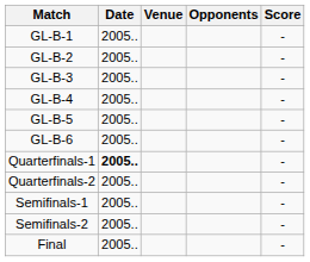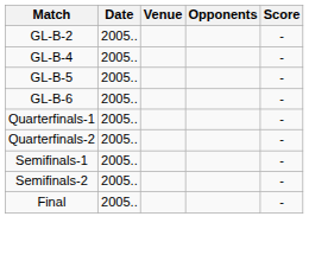 <table class="wikitable" style="text-align:center;">
 <tr>
 <th>Match</th>
 <th>Date</th>
 <th>Venue</th>
 <th>Opponents</th>
 <th>Score</th>
 </tr>
 <tr>
-<td>GL-B-1</td>
-<td>2005..</td>
-<td><a href='#'></a></td>
-<td><a href='#'></a></td>
-<td>-</td>
-</tr>
-<tr>
 <td>GL-B-2</td>
-<td>2005..</td>
-<td><a href='#'></a></td>
-<td><a href='#'></a></td>
-<td>-</td>
-</tr>
-<tr>
-<td>GL-B-3</td>
 <td>2005..</td>
 <td><a href='#'></a></td>
 <td><a href='#'></a></td>
 <td>-</td>
 </tr>
 <tr>
 <td>GL-B-4</td>
 <td>2005..</td>
 <td><a href='#'></a></td>
 <td><a href='#'></a></td>
 <td>-</td>
 </tr>
 <tr>
 <td>GL-B-5</td>
 <td>2005..</td>
 <td><a href='#'></a></td>
 <td><a href='#'></a></td>
 <td>-</td>
 </tr>
 <tr>
 <td>GL-B-6</td>
 <td>2005..</td>
 <td><a href='#'></a></td>
 <td><a href='#'></a></td>
 <td>-</td>
 </tr>
 <tr>
 <td>Quarterfinals-1</td>
-<td><strong>2005..</strong></td>
+<td>2005..</td>
 <td><a href='#'></a></td>
 <td><a href='#'></a></td>
 <td>-</td>
 </tr>
 <tr>
 <td>Quarterfinals-2</td>
 <td>2005..</td>
 <td><a href='#'></a></td>
 <td><a href='#'></a></td>
 <td>-</td>
 </tr>
 <tr>
 <td>Semifinals-1</td>
 <td>2005..</td>
 <td><a href='#'></a></td>
 <td><a href='#'></a></td>
 <td>-</td>
 </tr>
 <tr>
 <td>Semifinals-2</td>
 <td>2005..</td>
 <td><a href='#'></a></td>
 <td><a href='#'></a></td>
 <td>-</td>
 </tr>
 <tr>
 <td>Final</td>
 <td>2005..</td>
 <td><a href='#'></a></td>
 <td><a href='#'></a></td>
 <td>-</td>
 </tr>
 </table>
